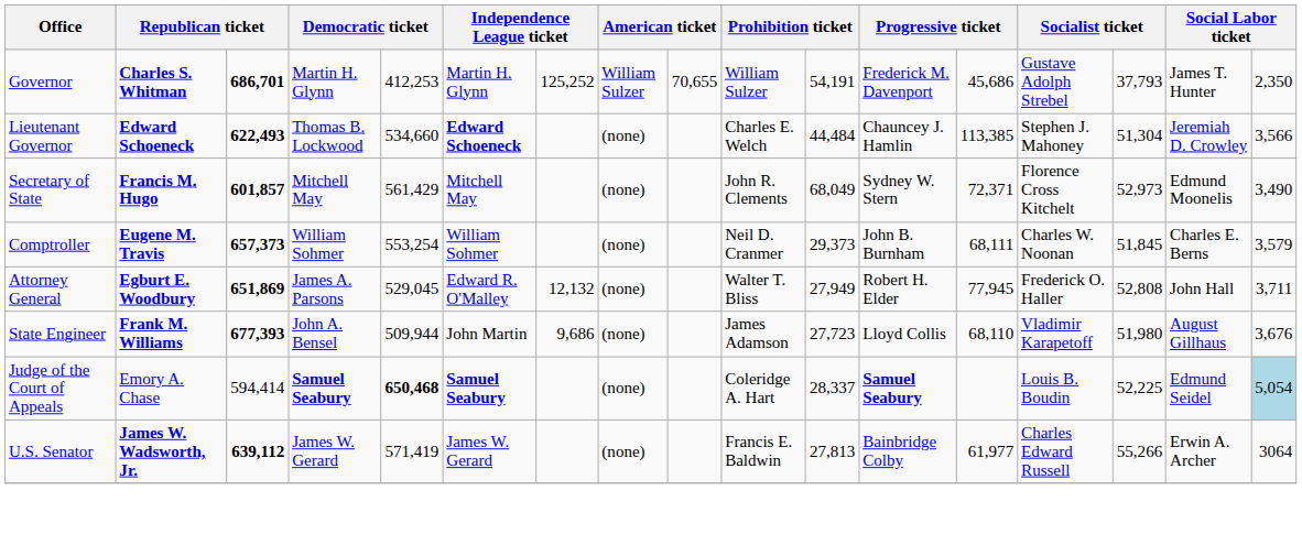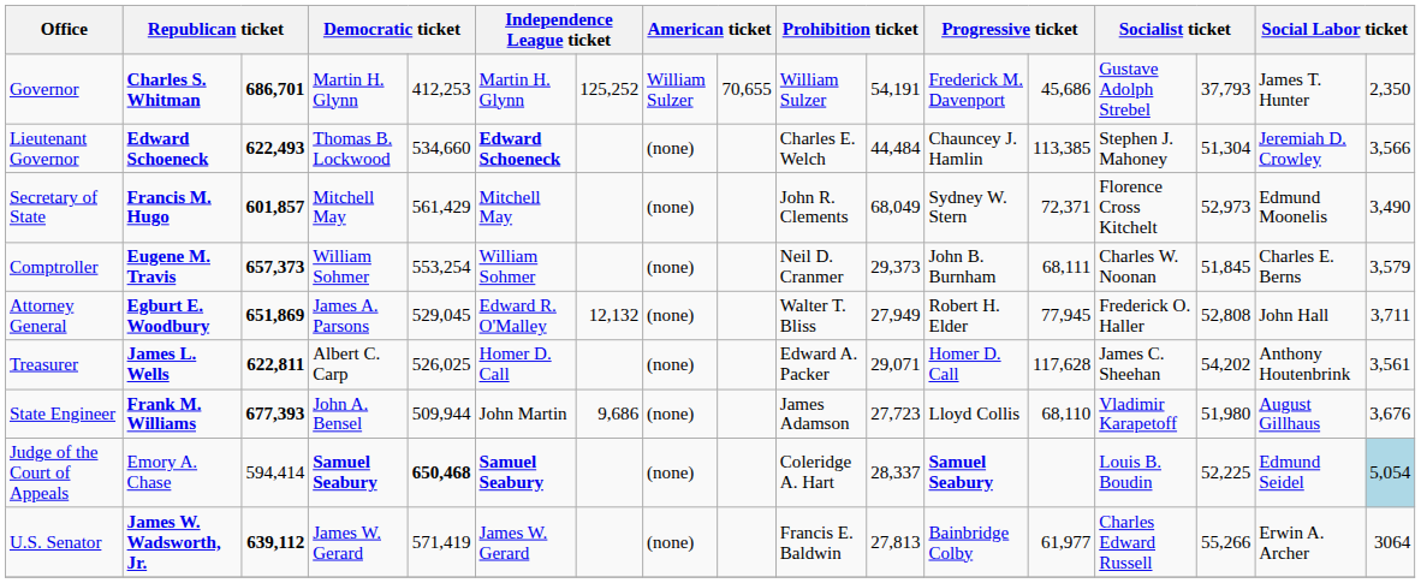 <table class=wikitable>
 <tr bgcolor=lightgrey>
 <th>Office</th>
 <th colspan="2" ><a href='#'>Republican</a> ticket</th>
 <th colspan="2" ><a href='#'>Democratic</a> ticket</th>
 <th colspan="2" ><a href='#'>Independence League</a> ticket</th>
 <th colspan="2" ><a href='#'>American</a> ticket</th>
 <th colspan="2" ><a href='#'>Prohibition</a> ticket</th>
 <th colspan="2" ><a href='#'>Progressive</a> ticket</th>
 <th colspan="2" ><a href='#'>Socialist</a> ticket</th>
 <th colspan="2" ><a href='#'>Social Labor</a> ticket</th>
 </tr>
 <tr>
 <td><a href='#'>Governor</a></td>
 <td><strong><a href='#'>Charles S. Whitman</a></strong></td>
 <td align="right"><strong>686,701</strong></td>
 <td><a href='#'>Martin H. Glynn</a></td>
 <td align="right">412,253</td>
 <td><a href='#'>Martin H. Glynn</a></td>
 <td align="right">125,252</td>
 <td><a href='#'>William Sulzer</a></td>
 <td align="right">70,655</td>
 <td><a href='#'>William Sulzer</a></td>
 <td align="right">54,191</td>
 <td><a href='#'>Frederick M. Davenport</a></td>
 <td align="right">45,686</td>
 <td><a href='#'>Gustave Adolph Strebel</a></td>
 <td align="right">37,793</td>
 <td>James T. Hunter</td>
 <td align="right">2,350</td>
 </tr>
 <tr>
 <td><a href='#'>Lieutenant Governor</a></td>
 <td><strong><a href='#'>Edward Schoeneck</a></strong></td>
 <td align="right"><strong>622,493</strong></td>
 <td><a href='#'>Thomas B. Lockwood</a></td>
 <td align="right">534,660</td>
 <td><strong><a href='#'>Edward Schoeneck</a></strong></td>
 <td></td>
 <td>(none)</td>
 <td></td>
 <td>Charles E. Welch</td>
 <td align="right">44,484</td>
 <td>Chauncey J. Hamlin</td>
 <td align="right">113,385</td>
 <td>Stephen J. Mahoney</td>
 <td align="right">51,304</td>
 <td><a href='#'>Jeremiah D. Crowley</a></td>
 <td align="right">3,566</td>
 </tr>
 <tr>
 <td><a href='#'>Secretary of State</a></td>
 <td><strong><a href='#'>Francis M. Hugo</a></strong></td>
 <td align="right"><strong>601,857</strong></td>
 <td><a href='#'>Mitchell May</a></td>
 <td align="right">561,429</td>
 <td><a href='#'>Mitchell May</a></td>
 <td></td>
 <td>(none)</td>
 <td></td>
 <td>John R. Clements</td>
 <td align="right">68,049</td>
 <td>Sydney W. Stern</td>
 <td align="right">72,371</td>
 <td>Florence Cross Kitchelt</td>
 <td align="right">52,973</td>
 <td>Edmund Moonelis</td>
 <td align="right">3,490</td>
 </tr>
 <tr>
 <td><a href='#'>Comptroller</a></td>
 <td><strong><a href='#'>Eugene M. Travis</a></strong></td>
 <td align="right"><strong>657,373</strong></td>
 <td><a href='#'>William Sohmer</a></td>
 <td align="right">553,254</td>
 <td><a href='#'>William Sohmer</a></td>
 <td></td>
 <td>(none)</td>
 <td></td>
 <td>Neil D. Cranmer</td>
 <td align="right">29,373</td>
 <td>John B. Burnham</td>
 <td align="right">68,111</td>
 <td>Charles W. Noonan</td>
 <td align="right">51,845</td>
 <td>Charles E. Berns</td>
 <td align="right">3,579</td>
 </tr>
 <tr>
 <td><a href='#'>Attorney General</a></td>
 <td><strong><a href='#'>Egburt E. Woodbury</a></strong></td>
 <td align="right"><strong>651,869</strong></td>
 <td><a href='#'>James A. Parsons</a></td>
 <td align="right">529,045</td>
 <td><a href='#'>Edward R. O'Malley</a></td>
 <td align="right">12,132</td>
 <td>(none)</td>
 <td></td>
 <td>Walter T. Bliss</td>
 <td align="right">27,949</td>
 <td>Robert H. Elder</td>
 <td align="right">77,945</td>
 <td>Frederick O. Haller</td>
 <td align="right">52,808</td>
 <td>John Hall</td>
 <td align="right">3,711</td>
 </tr>
 <tr>
+<td><a href='#'>Treasurer</a></td>
+<td><strong><a href='#'>James L. Wells</a></strong></td>
+<td align="right"><strong>622,811</strong></td>
+<td>Albert C. Carp</td>
+<td align="right">526,025</td>
+<td><a href='#'>Homer D. Call</a></td>
+<td></td>
+<td>(none)</td>
+<td></td>
+<td>Edward A. Packer</td>
+<td align="right">29,071</td>
+<td><a href='#'>Homer D. Call</a></td>
+<td align="right">117,628</td>
+<td>James C. Sheehan</td>
+<td align="right">54,202</td>
+<td>Anthony Houtenbrink</td>
+<td align="right">3,561</td>
+</tr>
+<tr>
 <td><a href='#'>State Engineer</a></td>
 <td><strong><a href='#'>Frank M. Williams</a></strong></td>
 <td align="right"><strong>677,393</strong></td>
 <td><a href='#'>John A. Bensel</a></td>
 <td align="right">509,944</td>
 <td>John Martin</td>
 <td align="right">9,686</td>
 <td>(none)</td>
 <td></td>
 <td>James Adamson</td>
 <td align="right">27,723</td>
 <td>Lloyd Collis</td>
 <td align="right">68,110</td>
 <td><a href='#'>Vladimir Karapetoff</a></td>
 <td align="right">51,980</td>
 <td><a href='#'>August Gillhaus</a></td>
 <td align="right">3,676</td>
 </tr>
 <tr>
 <td><a href='#'>Judge of the Court of Appeals</a></td>
 <td><a href='#'>Emory A. Chase</a></td>
 <td align="right">594,414</td>
 <td><strong><a href='#'>Samuel Seabury</a></strong></td>
 <td align="right"><strong>650,468</strong></td>
 <td><strong><a href='#'>Samuel Seabury</a></strong></td>
 <td></td>
 <td>(none)</td>
 <td></td>
 <td>Coleridge A. Hart</td>
 <td align="right">28,337</td>
 <td><strong><a href='#'>Samuel Seabury</a></strong></td>
 <td align="right"></td>
 <td><a href='#'>Louis B. Boudin</a></td>
 <td align="right">52,225</td>
 <td><a href='#'>Edmund Seidel</a></td>
 <td align="right" style="background: lightblue;">5,054</td>
 </tr>
 <tr>
 <td><a href='#'>U.S. Senator</a></td>
 <td><strong><a href='#'>James W. Wadsworth, Jr.</a></strong></td>
 <td align="right"><strong>639,112</strong></td>
 <td><a href='#'>James W. Gerard</a></td>
 <td align="right">571,419</td>
 <td><a href='#'>James W. Gerard</a></td>
 <td></td>
 <td>(none)</td>
 <td></td>
 <td>Francis E. Baldwin</td>
 <td align="right">27,813</td>
 <td><a href='#'>Bainbridge Colby</a></td>
 <td align="right">61,977</td>
 <td><a href='#'>Charles Edward Russell</a></td>
 <td align="right">55,266</td>
 <td>Erwin A. Archer</td>
 <td align="right">3064</td>
 </tr>
 <tr>
 </tr>
 </table>
